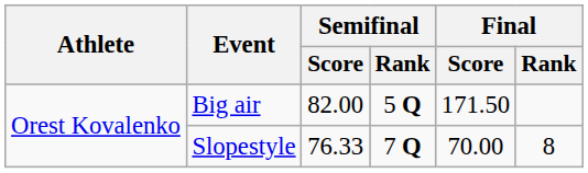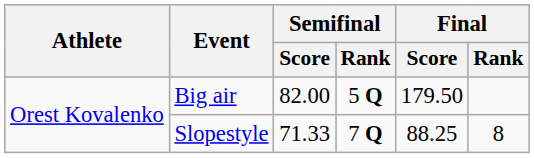 <table class=wikitable style=font-size:90%;text-align:center>
 <tr>
 <th rowspan=2>Athlete</th>
 <th rowspan=2>Event</th>
 <th colspan=2>Semifinal</th>
 <th colspan=2>Final</th>
 </tr>
 <tr style=font-size:95%>
 <th>Score</th>
 <th>Rank</th>
 <th>Score</th>
 <th>Rank</th>
 </tr>
 <tr>
 <td align=left rowspan=2><a href='#'>Orest Kovalenko</a></td>
 <td align=left><a href='#'>Big air</a></td>
 <td>82.00</td>
 <td>5 <strong>Q</strong></td>
-<td>171.50</td>
+<td>179.50</td>
 <td></td>
 </tr>
 <tr>
 <td align=left><a href='#'>Slopestyle</a></td>
-<td>76.33</td>
+<td>71.33</td>
 <td>7 <strong>Q</strong></td>
-<td>70.00</td>
+<td>88.25</td>
 <td>8</td>
 </tr>
 </table>
